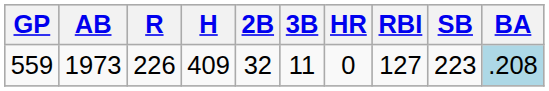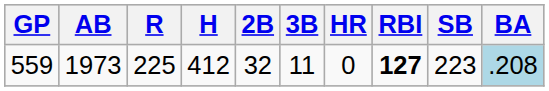 <table class="wikitable">
 <tr>
 <th><a href='#'>GP</a></th>
 <th><a href='#'>AB</a></th>
 <th><a href='#'>R</a></th>
 <th><a href='#'>H</a></th>
 <th><a href='#'>2B</a></th>
 <th><a href='#'>3B</a></th>
 <th><a href='#'>HR</a></th>
 <th><a href='#'>RBI</a></th>
 <th><a href='#'>SB</a></th>
 <th><a href='#'>BA</a></th>
 </tr>
 <tr align=center>
 <td>559</td>
 <td>1973</td>
-<td>226</td>
-<td>409</td>
+<td>225</td>
+<td>412</td>
 <td>32</td>
 <td>11</td>
 <td>0</td>
-<td>127</td>
+<td><strong>127</strong></td>
 <td>223</td>
 <td style="background: lightblue;">.208</td>
 </tr>
 </table>
